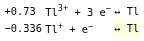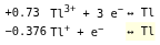 <table>
 <tr>
 <td>+0.73</td>
 <td>Tl<sup>3+</sup> + 3 e<sup>−</sup></td>
 <td>↔ Tl</td>
 </tr>
 <tr>
-<td>−0.336</td>
+<td>−0.376</td>
 <td>Tl<sup>+</sup> + e<sup>−</sup></td>
 <td style="background: lightyellow;">↔ Tl</td>
 </tr>
 </table>
